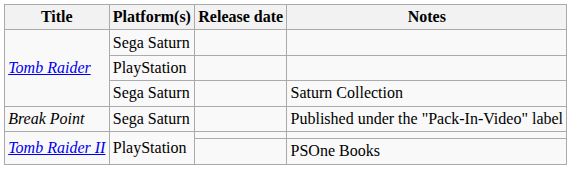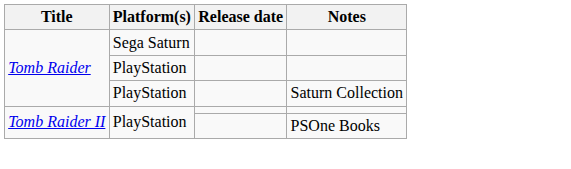 <table class="wikitable sortable" width="auto">
 <tr>
 <th>Title</th>
 <th>Platform(s)</th>
 <th>Release date</th>
 <th class="unsortable">Notes</th>
 </tr>
 <tr>
 <td rowspan=3><em><a href='#'>Tomb Raider</a></em></td>
 <td>Sega Saturn</td>
 <td></td>
 <td></td>
 </tr>
 <tr>
 <td>PlayStation</td>
 <td></td>
 <td></td>
 </tr>
 <tr>
-<td>Sega Saturn</td>
+<td>PlayStation</td>
 <td></td>
 <td>Saturn Collection</td>
-</tr>
-<tr>
-<td><em>Break Point</em></td>
-<td>Sega Saturn</td>
-<td></td>
-<td>Published under the "Pack-In-Video" label</td>
 </tr>
 <tr>
 <td rowspan=2><em><a href='#'>Tomb Raider II</a></em></td>
 <td rowspan=2>PlayStation</td>
 <td></td>
 <td></td>
 </tr>
 <tr>
 <td></td>
 <td>PSOne Books</td>
 </tr>
 </table>
